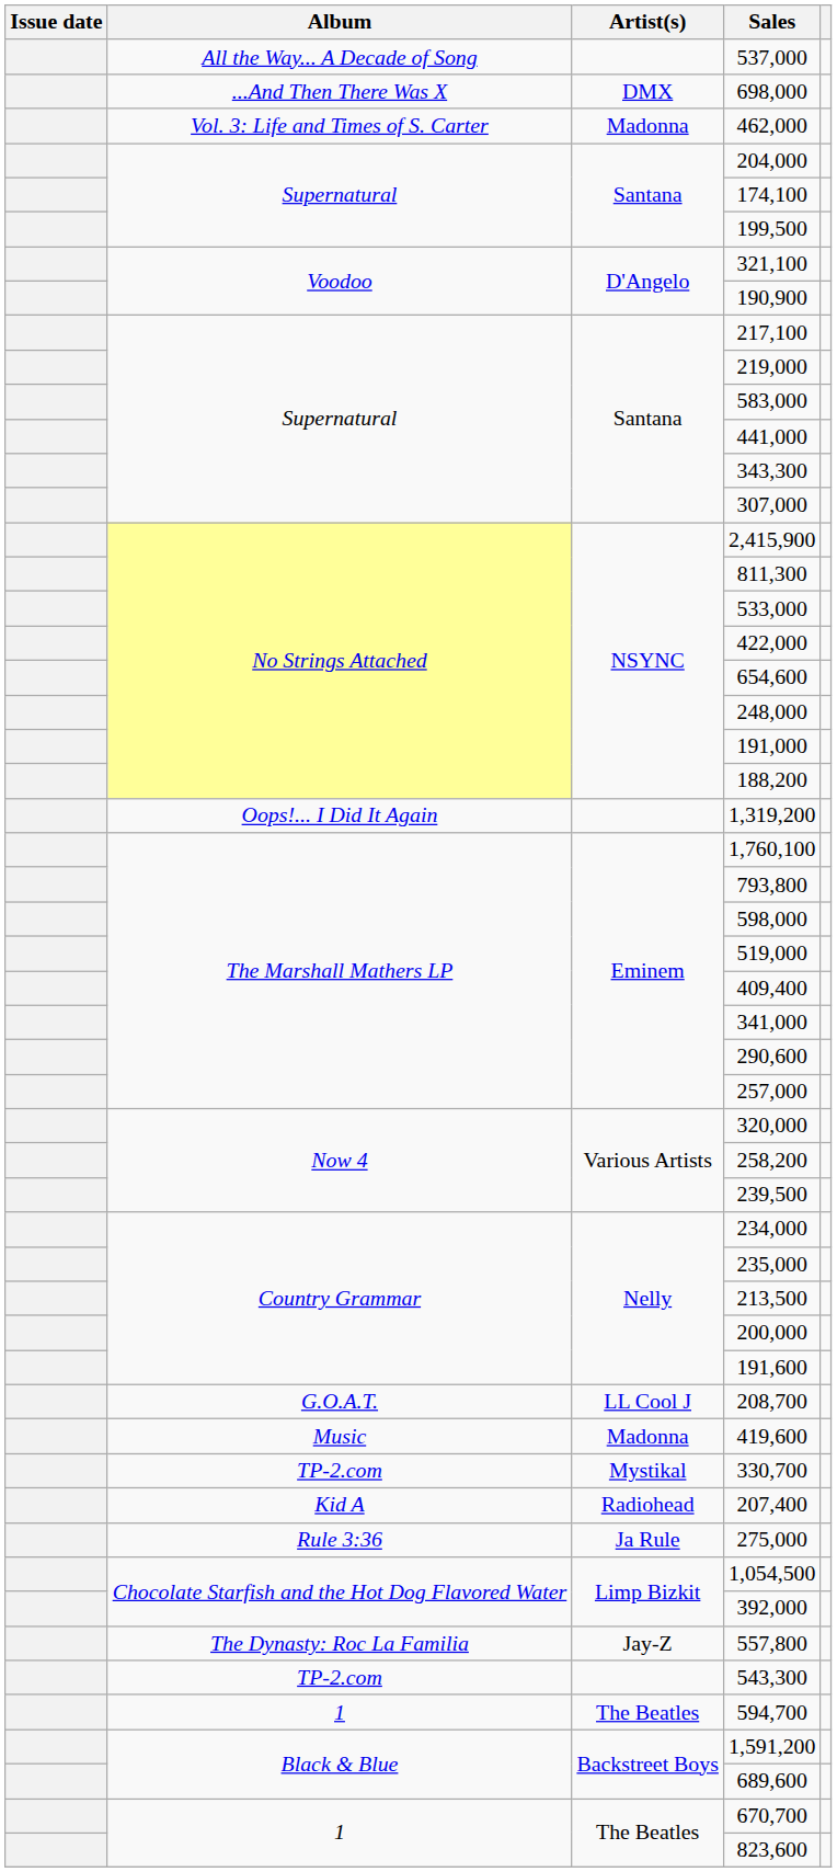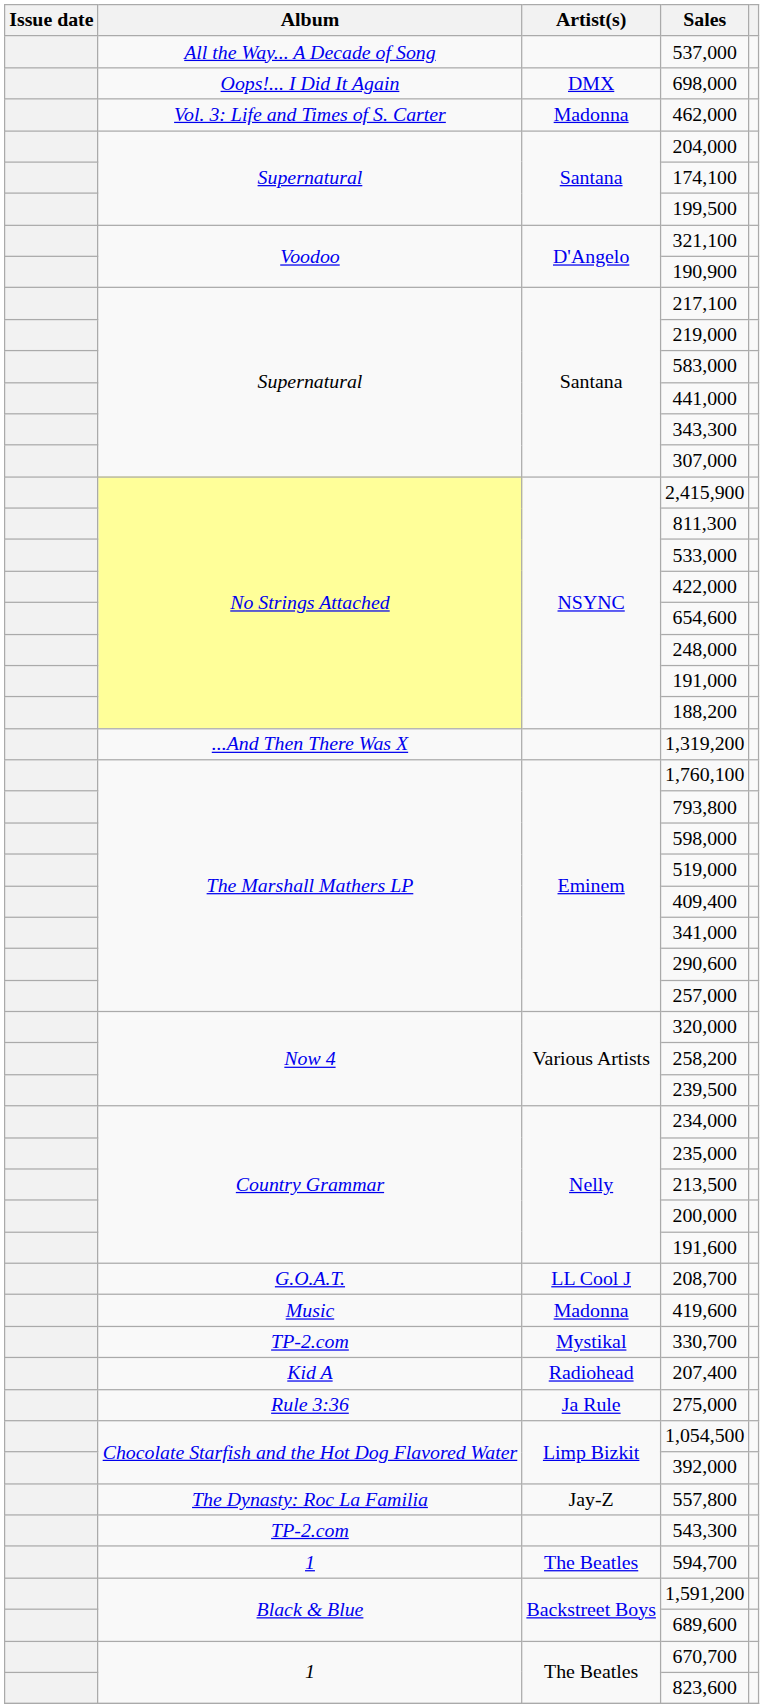 <table class="wikitable sortable plainrowheaders" style="text-align: center">
 <tr>
 <th scope=col>Issue date</th>
 <th scope=col>Album</th>
 <th scope=col>Artist(s)</th>
 <th scope=col>Sales</th>
 <th scope=col class="unsortable"></th>
 </tr>
 <tr>
 <th scope="row"></th>
 <td align="center"><em><a href='#'>All the Way... A Decade of Song</a></em></td>
 <td align="center"></td>
 <td align="center">537,000</td>
 <td align="center"></td>
 </tr>
 <tr>
 <th scope="row"></th>
-<td align="center"><em><a href='#'>...And Then There Was X</a></em></td>
+<td align="center"><em><a href='#'>Oops!... I Did It Again</a></em></td>
 <td align="center"><a href='#'>DMX</a></td>
 <td align="center">698,000</td>
 <td align="center"></td>
 </tr>
 <tr>
 <th scope="row"></th>
 <td align="center"><em><a href='#'>Vol. 3: Life and Times of S. Carter</a></em></td>
 <td align="center"><a href='#'>Madonna</a></td>
 <td align="center">462,000</td>
 <td align="center"></td>
 </tr>
 <tr>
 <th scope="row"></th>
 <td align="center" rowspan=3><em><a href='#'>Supernatural</a></em></td>
 <td align="center" rowspan=3><a href='#'>Santana</a></td>
 <td align="center">204,000</td>
 <td align="center"></td>
 </tr>
 <tr>
 <th scope="row"></th>
 <td align="center">174,100</td>
 <td align="center"></td>
 </tr>
 <tr>
 <th scope="row"></th>
 <td align="center">199,500</td>
 <td align="center"></td>
 </tr>
 <tr>
 <th scope="row"></th>
 <td align="center" rowspan=2><em><a href='#'>Voodoo</a></em></td>
 <td align="center" rowspan=2><a href='#'>D'Angelo</a></td>
 <td align="center">321,100</td>
 <td align="center"></td>
 </tr>
 <tr>
 <th scope="row"></th>
 <td align="center">190,900</td>
 <td align="center"></td>
 </tr>
 <tr>
 <th scope="row"></th>
 <td align="center" rowspan=6><em>Supernatural</em></td>
 <td align="center" rowspan=6>Santana</td>
 <td align="center">217,100</td>
 <td align="center"></td>
 </tr>
 <tr>
 <th scope="row"></th>
 <td align="center">219,000</td>
 <td align="center"></td>
 </tr>
 <tr>
 <th scope="row"></th>
 <td align="center">583,000</td>
 <td align="center"></td>
 </tr>
 <tr>
 <th scope="row"></th>
 <td align="center">441,000</td>
 <td align="center"></td>
 </tr>
 <tr>
 <th scope="row"></th>
 <td align="center">343,300</td>
 <td align="center"></td>
 </tr>
 <tr>
 <th scope="row"></th>
 <td align="center">307,000</td>
 <td align="center"></td>
 </tr>
 <tr>
 <th scope="row"></th>
 <td bgcolor=#FFFF99 style="text-align: center;" rowspan=8><em><a href='#'>No Strings Attached</a></em> </td>
 <td align="center" rowspan=8><a href='#'>NSYNC</a></td>
 <td align="center">2,415,900</td>
 <td align="center"></td>
 </tr>
 <tr>
 <th scope="row"></th>
 <td align="center">811,300</td>
 <td align="center"></td>
 </tr>
 <tr>
 <th scope="row"></th>
 <td align="center">533,000</td>
 <td align="center"></td>
 </tr>
 <tr>
 <th scope="row"></th>
 <td align="center">422,000</td>
 <td align="center"></td>
 </tr>
 <tr>
 <th scope="row"></th>
 <td align="center">654,600</td>
 <td align="center"></td>
 </tr>
 <tr>
 <th scope="row"></th>
 <td align="center">248,000</td>
 <td align="center"></td>
 </tr>
 <tr>
 <th scope="row"></th>
 <td align="center">191,000</td>
 <td align="center"></td>
 </tr>
 <tr>
 <th scope="row"></th>
 <td align="center">188,200</td>
 <td align="center"></td>
 </tr>
 <tr>
 <th scope="row"></th>
-<td align="center"><em><a href='#'>Oops!... I Did It Again</a></em></td>
+<td align="center"><em><a href='#'>...And Then There Was X</a></em></td>
 <td align="center"></td>
 <td align="center">1,319,200</td>
 <td align="center"></td>
 </tr>
 <tr>
 <th scope="row"></th>
 <td align="center" rowspan=8><em><a href='#'>The Marshall Mathers LP</a></em></td>
 <td align="center" rowspan=8><a href='#'>Eminem</a></td>
 <td align="center">1,760,100</td>
 <td align="center"></td>
 </tr>
 <tr>
 <th scope="row"></th>
 <td align="center">793,800</td>
 <td align="center"></td>
 </tr>
 <tr>
 <th scope="row"></th>
 <td align="center">598,000</td>
 <td align="center"></td>
 </tr>
 <tr>
 <th scope="row"></th>
 <td align="center">519,000</td>
 <td align="center"></td>
 </tr>
 <tr>
 <th scope="row"></th>
 <td align="center">409,400</td>
 <td align="center"></td>
 </tr>
 <tr>
 <th scope="row"></th>
 <td align="center">341,000</td>
 <td align="center"></td>
 </tr>
 <tr>
 <th scope="row"></th>
 <td align="center">290,600</td>
 <td align="center"></td>
 </tr>
 <tr>
 <th scope="row"></th>
 <td align="center">257,000</td>
 <td align="center"></td>
 </tr>
 <tr>
 <th scope="row"></th>
 <td align="center" rowspan=3><em><a href='#'>Now 4</a></em></td>
 <td align="center" rowspan=3>Various Artists</td>
 <td align="center">320,000</td>
 <td align="center"></td>
 </tr>
 <tr>
 <th scope="row"></th>
 <td align="center">258,200</td>
 <td align="center"></td>
 </tr>
 <tr>
 <th scope="row"></th>
 <td align="center">239,500</td>
 <td align="center"></td>
 </tr>
 <tr>
 <th scope="row"></th>
 <td align="center" rowspan=5><em><a href='#'>Country Grammar</a></em></td>
 <td align="center" rowspan=5><a href='#'>Nelly</a></td>
 <td align="center">234,000</td>
 <td align="center"></td>
 </tr>
 <tr>
 <th scope="row"></th>
 <td align="center">235,000</td>
 <td align="center"></td>
 </tr>
 <tr>
 <th scope="row"></th>
 <td align="center">213,500</td>
 <td align="center"></td>
 </tr>
 <tr>
 <th scope="row"></th>
 <td align="center">200,000</td>
 <td align="center"></td>
 </tr>
 <tr>
 <th scope="row"></th>
 <td align="center">191,600</td>
 <td align="center"></td>
 </tr>
 <tr>
 <th scope="row"></th>
 <td align="center"><em><a href='#'>G.O.A.T.</a></em></td>
 <td align="center"><a href='#'>LL Cool J</a></td>
 <td align="center">208,700</td>
 <td align="center"></td>
 </tr>
 <tr>
 <th scope="row"></th>
 <td align="center"><em><a href='#'>Music</a></em></td>
 <td align="center"><a href='#'>Madonna</a></td>
 <td align="center">419,600</td>
 <td align="center"></td>
 </tr>
 <tr>
 <th scope="row"></th>
 <td align="center"><em><a href='#'>TP-2.com</a></em></td>
 <td align="center"><a href='#'>Mystikal</a></td>
 <td align="center">330,700</td>
 <td align="center"></td>
 </tr>
 <tr>
 <th scope="row"></th>
 <td align="center"><em><a href='#'>Kid A</a></em></td>
 <td align="center"><a href='#'>Radiohead</a></td>
 <td align="center">207,400</td>
 <td align="center"></td>
 </tr>
 <tr>
 <th scope="row"></th>
 <td align="center"><em><a href='#'>Rule 3:36</a></em></td>
 <td align="center"><a href='#'>Ja Rule</a></td>
 <td align="center">275,000</td>
 <td align="center"></td>
 </tr>
 <tr>
 <th scope="row"></th>
 <td align="center" rowspan=2><em><a href='#'>Chocolate Starfish and the Hot Dog Flavored Water</a></em></td>
 <td align="center" rowspan=2><a href='#'>Limp Bizkit</a></td>
 <td align="center">1,054,500</td>
 <td align="center"></td>
 </tr>
 <tr>
 <th scope="row"></th>
 <td align="center">392,000</td>
 <td align="center"></td>
 </tr>
 <tr>
 <th scope="row"></th>
 <td align="center"><em><a href='#'>The Dynasty: Roc La Familia</a></em></td>
 <td align="center">Jay-Z</td>
 <td align="center">557,800</td>
 <td align="center"></td>
 </tr>
 <tr>
 <th scope="row"></th>
 <td align="center"><em><a href='#'>TP-2.com</a></em></td>
 <td align="center"></td>
 <td align="center">543,300</td>
 <td align="center"></td>
 </tr>
 <tr>
 <th scope="row"></th>
 <td align="center"><em><a href='#'>1</a></em></td>
 <td align="center" data-sort-value="Beatles, The"><a href='#'>The Beatles</a></td>
 <td align="center">594,700</td>
 <td align="center"></td>
 </tr>
 <tr>
 <th scope="row"></th>
 <td align="center" rowspan=2><em><a href='#'>Black & Blue</a></em></td>
 <td align="center" rowspan=2><a href='#'>Backstreet Boys</a></td>
 <td align="center">1,591,200</td>
 <td align="center"></td>
 </tr>
 <tr>
 <th scope="row"></th>
 <td align="center">689,600</td>
 <td align="center"></td>
 </tr>
 <tr>
 <th scope="row"></th>
 <td align="center" rowspan=2><em>1</em></td>
 <td align="center" rowspan=2 data-sort-value="Beatles, The">The Beatles</td>
 <td align="center">670,700</td>
 <td align="center"></td>
 </tr>
 <tr>
 <th scope="row"></th>
 <td align="center">823,600</td>
 <td align="center"></td>
 </tr>
 <tr>
 </tr>
 </table>
